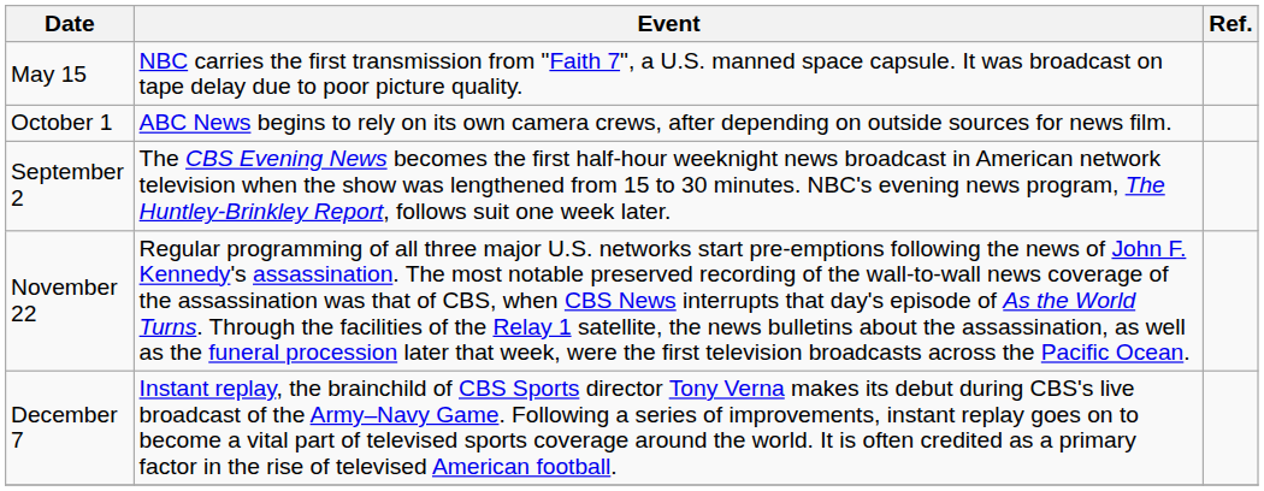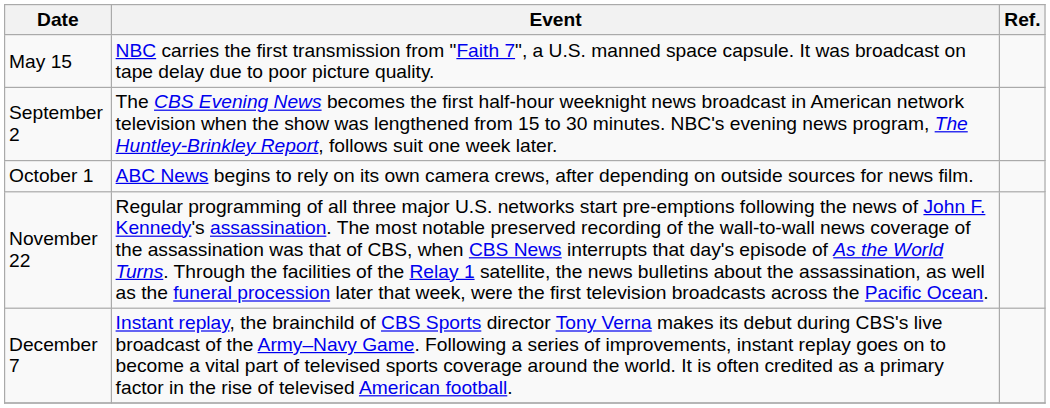 <table class="wikitable sortable">
 <tr>
 <th>Date</th>
 <th>Event</th>
 <th>Ref.</th>
 </tr>
 <tr>
 <td>May 15</td>
 <td><a href='#'>NBC</a> carries the first transmission from "<a href='#'>Faith 7</a>", a U.S. manned space capsule. It was broadcast on tape delay due to poor picture quality.</td>
 <td></td>
 </tr>
 <tr>
-<td>October 1</td>
-<td><a href='#'>ABC News</a> begins to rely on its own camera crews, after depending on outside sources for news film.</td>
+<td>September 2</td>
+<td>The <em><a href='#'>CBS Evening News</a></em> becomes the first half-hour weeknight news broadcast in American network television when the show was lengthened from 15 to 30 minutes. NBC's evening news program, <em><a href='#'>The Huntley-Brinkley Report</a></em>, follows suit one week later.</td>
 <td></td>
 </tr>
 <tr>
-<td>September 2</td>
-<td>The <em><a href='#'>CBS Evening News</a></em> becomes the first half-hour weeknight news broadcast in American network television when the show was lengthened from 15 to 30 minutes. NBC's evening news program, <em><a href='#'>The Huntley-Brinkley Report</a></em>, follows suit one week later.</td>
+<td>October 1</td>
+<td><a href='#'>ABC News</a> begins to rely on its own camera crews, after depending on outside sources for news film.</td>
 <td></td>
 </tr>
 <tr>
 <td>November 22</td>
 <td>Regular programming of all three major U.S. networks start pre-emptions following the news of <a href='#'>John F. Kennedy</a>'s <a href='#'>assassination</a>. The most notable preserved recording of the wall-to-wall news coverage of the assassination was that of CBS, when <a href='#'>CBS News</a> interrupts that day's episode of <em><a href='#'>As the World Turns</a></em>. Through the facilities of the <a href='#'>Relay 1</a> satellite, the news bulletins about the assassination, as well as the <a href='#'>funeral procession</a> later that week, were the first television broadcasts across the <a href='#'>Pacific Ocean</a>.</td>
 <td></td>
 </tr>
 <tr>
 <td>December 7</td>
 <td><a href='#'>Instant replay</a>, the brainchild of <a href='#'>CBS Sports</a> director <a href='#'>Tony Verna</a> makes its debut during CBS's live broadcast of the <a href='#'>Army–Navy Game</a>. Following a series of improvements, instant replay goes on to become a vital part of televised sports coverage around the world. It is often credited as a primary factor in the rise of televised <a href='#'>American football</a>.</td>
 <td></td>
 </tr>
 <tr>
 </tr>
 </table>
